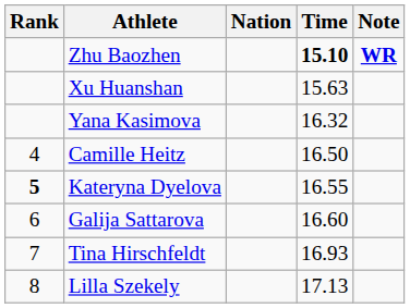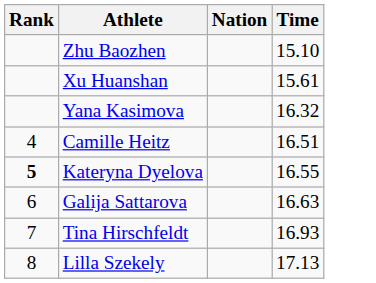 <table class="wikitable sortable" style="text-align:center">
 <tr>
 <th>Rank</th>
 <th>Athlete</th>
 <th>Nation</th>
 <th>Time</th>
-<th>Note</th>
 </tr>
 <tr>
 <td></td>
 <td align=left><a href='#'>Zhu Baozhen</a></td>
 <td align=left></td>
-<td><strong>15.10</strong></td>
-<td><strong><a href='#'>WR</a></strong></td>
+<td>15.10</td>
 </tr>
 <tr>
 <td></td>
 <td align=left><a href='#'>Xu Huanshan</a></td>
 <td align=left></td>
-<td>15.63</td>
-<td></td>
+<td>15.61</td>
 </tr>
 <tr>
 <td></td>
 <td align=left><a href='#'>Yana Kasimova</a></td>
 <td align=left></td>
 <td>16.32</td>
-<td></td>
 </tr>
 <tr>
 <td>4</td>
 <td align=left><a href='#'>Camille Heitz</a></td>
 <td align=left></td>
-<td>16.50</td>
-<td></td>
+<td>16.51</td>
 </tr>
 <tr>
 <td><strong>5</strong></td>
 <td align=left><a href='#'>Kateryna Dyelova</a></td>
 <td align=left></td>
 <td>16.55</td>
-<td></td>
 </tr>
 <tr>
 <td>6</td>
 <td align=left><a href='#'>Galija Sattarova</a></td>
 <td align=left></td>
-<td>16.60</td>
-<td></td>
+<td>16.63</td>
 </tr>
 <tr>
 <td>7</td>
 <td align=left><a href='#'>Tina Hirschfeldt</a></td>
 <td align=left></td>
 <td>16.93</td>
-<td></td>
 </tr>
 <tr>
 <td>8</td>
 <td align=left><a href='#'>Lilla Szekely</a></td>
 <td align=left></td>
 <td>17.13</td>
-<td></td>
 </tr>
 </table>
